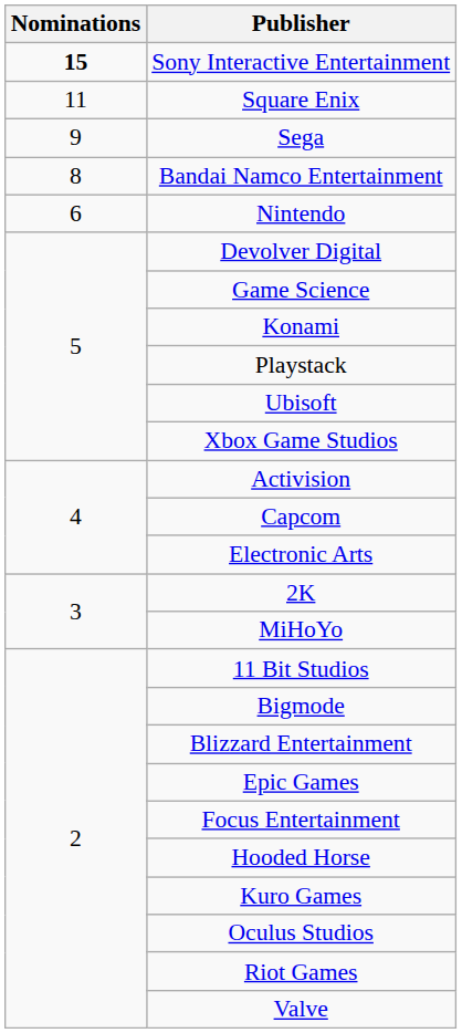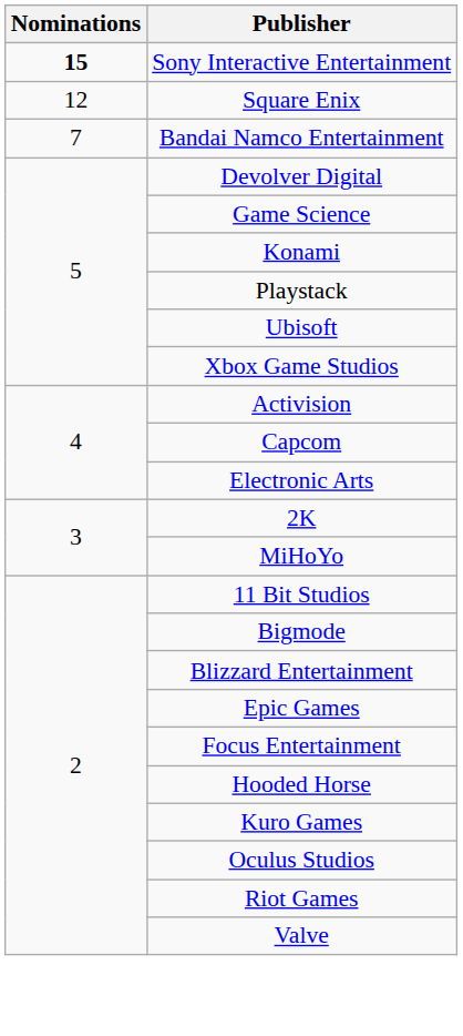 <table class="wikitable plainrowheaders sortable" rowspan="2" style="text-align:center;" background: #f6e39c;>
 <tr>
 <th scope="col" style="width:55px;">Nominations</th>
 <th scope="col" style="text-align:center;">Publisher</th>
 </tr>
 <tr>
 <td><strong>15</strong></td>
 <td><a href='#'>Sony Interactive Entertainment</a></td>
 </tr>
 <tr>
-<td>11</td>
+<td>12</td>
 <td><a href='#'>Square Enix</a></td>
 </tr>
 <tr>
-<td>9</td>
-<td><a href='#'>Sega</a></td>
-</tr>
-<tr>
-<td>8</td>
+<td>7</td>
 <td><a href='#'>Bandai Namco Entertainment</a></td>
-</tr>
-<tr>
-<td>6</td>
-<td><a href='#'>Nintendo</a></td>
 </tr>
 <tr>
 <td rowspan="6">5</td>
 <td><a href='#'>Devolver Digital</a></td>
 </tr>
 <tr>
 <td><a href='#'>Game Science</a></td>
 </tr>
 <tr>
 <td><a href='#'>Konami</a></td>
 </tr>
 <tr>
 <td>Playstack</td>
 </tr>
 <tr>
 <td><a href='#'>Ubisoft</a></td>
 </tr>
 <tr>
 <td><a href='#'>Xbox Game Studios</a></td>
 </tr>
 <tr>
 <td rowspan="3">4</td>
 <td><a href='#'>Activision</a></td>
 </tr>
 <tr>
 <td><a href='#'>Capcom</a></td>
 </tr>
 <tr>
 <td><a href='#'>Electronic Arts</a></td>
 </tr>
 <tr>
 <td rowspan="2">3</td>
 <td><a href='#'>2K</a></td>
 </tr>
 <tr>
 <td><a href='#'>MiHoYo</a></td>
 </tr>
 <tr>
 <td rowspan="10">2</td>
 <td><a href='#'>11 Bit Studios</a></td>
 </tr>
 <tr>
 <td><a href='#'>Bigmode</a></td>
 </tr>
 <tr>
 <td><a href='#'>Blizzard Entertainment</a></td>
 </tr>
 <tr>
 <td><a href='#'>Epic Games</a></td>
 </tr>
 <tr>
 <td><a href='#'>Focus Entertainment</a></td>
 </tr>
 <tr>
 <td><a href='#'>Hooded Horse</a></td>
 </tr>
 <tr>
 <td><a href='#'>Kuro Games</a></td>
 </tr>
 <tr>
 <td><a href='#'>Oculus Studios</a></td>
 </tr>
 <tr>
 <td><a href='#'>Riot Games</a></td>
 </tr>
 <tr>
 <td><a href='#'>Valve</a></td>
 </tr>
 </table>
